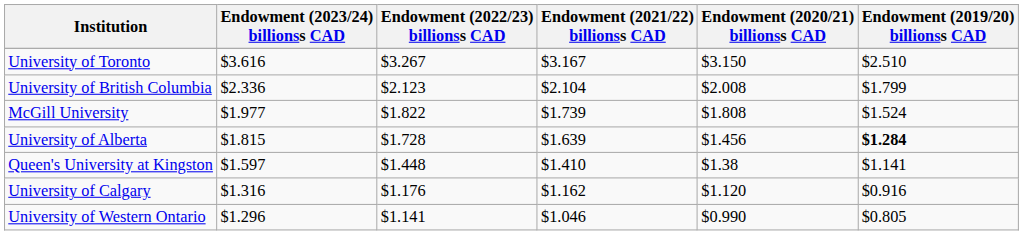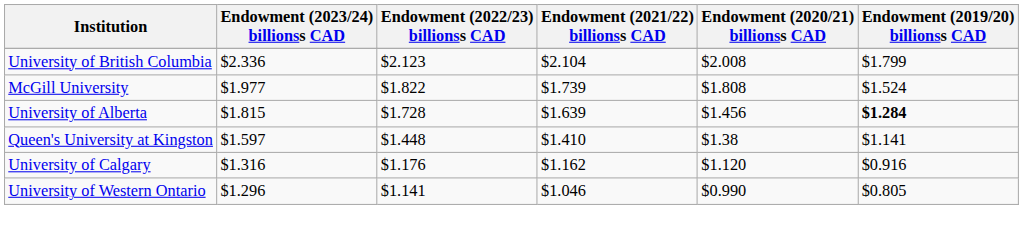 <table class="wikitable sortable">
 <tr>
 <th>Institution</th>
 <th>Endowment (2023/24)<br><a href='#'>billions</a>s <a href='#'>CAD</a></th>
 <th>Endowment (2022/23)<br><a href='#'>billions</a>s <a href='#'>CAD</a></th>
 <th>Endowment (2021/22)<br><a href='#'>billions</a>s <a href='#'>CAD</a></th>
 <th>Endowment (2020/21)<br><a href='#'>billions</a>s <a href='#'>CAD</a></th>
 <th>Endowment (2019/20)<br><a href='#'>billions</a>s <a href='#'>CAD</a></th>
 </tr>
 <tr>
-</tr>
-<tr>
-<td><a href='#'>University of Toronto</a></td>
-<td>$3.616</td>
-<td>$3.267</td>
-<td>$3.167</td>
-<td>$3.150</td>
-<td>$2.510</td>
 </tr>
 <tr>
 <td><a href='#'>University of British Columbia</a></td>
 <td>$2.336</td>
 <td>$2.123</td>
 <td>$2.104</td>
 <td>$2.008</td>
 <td>$1.799</td>
 </tr>
 <tr>
 <td><a href='#'>McGill University</a></td>
 <td>$1.977</td>
 <td>$1.822</td>
 <td>$1.739</td>
 <td>$1.808</td>
 <td>$1.524</td>
 </tr>
 <tr>
 <td><a href='#'>University of Alberta</a></td>
 <td>$1.815</td>
 <td>$1.728</td>
 <td>$1.639</td>
 <td>$1.456</td>
 <td><strong>$1.284</strong></td>
 </tr>
 <tr>
 <td><a href='#'>Queen's University at Kingston</a></td>
 <td>$1.597</td>
 <td>$1.448</td>
 <td>$1.410</td>
 <td>$1.38</td>
 <td>$1.141</td>
 </tr>
 <tr>
 <td><a href='#'>University of Calgary</a></td>
 <td>$1.316</td>
 <td>$1.176</td>
 <td>$1.162</td>
 <td>$1.120</td>
 <td>$0.916</td>
 </tr>
 <tr>
 <td><a href='#'>University of Western Ontario</a></td>
 <td>$1.296</td>
 <td>$1.141</td>
 <td>$1.046 </td>
 <td>$0.990</td>
 <td>$0.805</td>
 </tr>
 </table>
